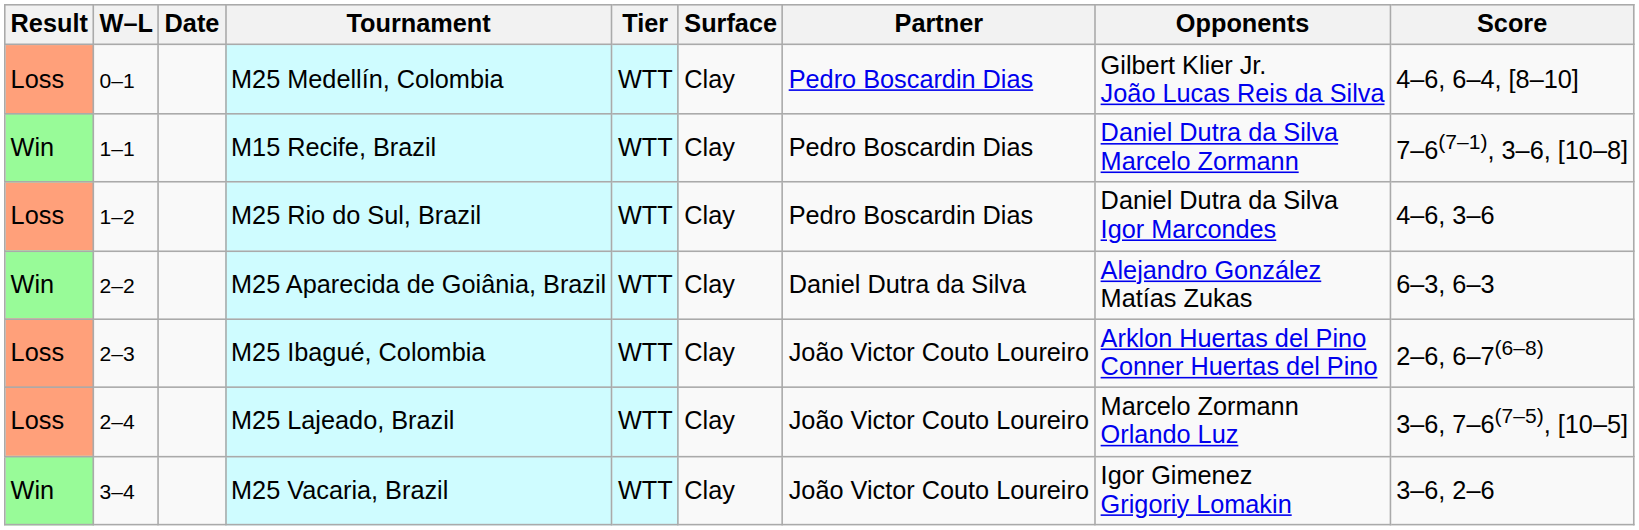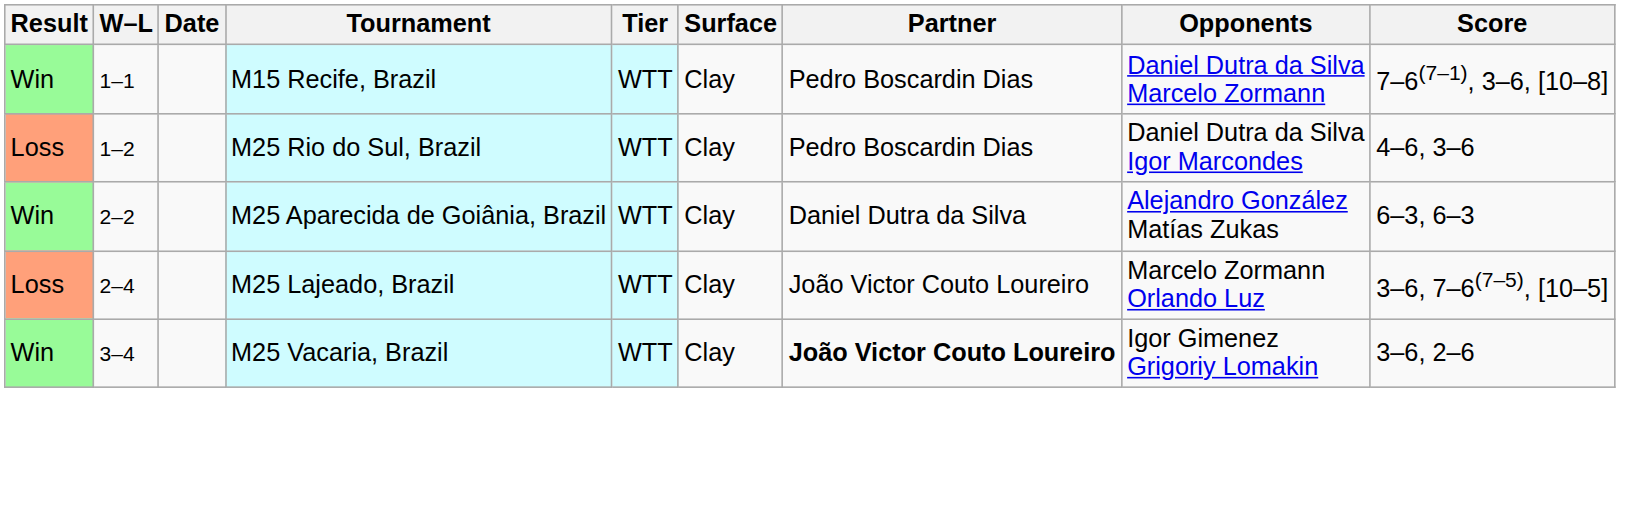 <table class="sortable wikitable">
 <tr>
 <th>Result</th>
 <th class="unsortable">W–L</th>
 <th>Date</th>
 <th>Tournament</th>
 <th>Tier</th>
 <th>Surface</th>
 <th>Partner</th>
 <th>Opponents</th>
 <th class="unsortable">Score</th>
-</tr>
-<tr>
-<td bgcolor=FFA07A>Loss</td>
-<td><small>0–1</small></td>
-<td></td>
-<td style="background:#cffcff;">M25 Medellín, Colombia</td>
-<td style="background:#cffcff;">WTT</td>
-<td>Clay</td>
-<td> <a href='#'>Pedro Boscardin Dias</a></td>
-<td> Gilbert Klier Jr.<br> <a href='#'>João Lucas Reis da Silva</a></td>
-<td>4–6, 6–4, [8–10]</td>
 </tr>
 <tr>
 <td bgcolor=98FB98>Win</td>
 <td><small>1–1</small></td>
 <td></td>
 <td style="background:#cffcff;">M15 Recife, Brazil</td>
 <td style="background:#cffcff;">WTT</td>
 <td>Clay</td>
 <td> Pedro Boscardin Dias</td>
 <td> <a href='#'>Daniel Dutra da Silva</a><br> <a href='#'>Marcelo Zormann</a></td>
 <td>7–6<sup>(7–1)</sup>, 3–6, [10–8]</td>
 </tr>
 <tr>
 <td bgcolor=FFA07A>Loss</td>
 <td><small>1–2</small></td>
 <td></td>
 <td style="background:#cffcff;">M25 Rio do Sul, Brazil</td>
 <td style="background:#cffcff;">WTT</td>
 <td>Clay</td>
 <td> Pedro Boscardin Dias</td>
 <td> Daniel Dutra da Silva<br> <a href='#'>Igor Marcondes</a></td>
 <td>4–6, 3–6</td>
 </tr>
 <tr>
 <td bgcolor=98FB98>Win</td>
 <td><small>2–2</small></td>
 <td></td>
 <td style="background:#cffcff;">M25 Aparecida de Goiânia, Brazil</td>
 <td style="background:#cffcff;">WTT</td>
 <td>Clay</td>
 <td> Daniel Dutra da Silva</td>
 <td> <a href='#'>Alejandro González</a><br> Matías Zukas</td>
 <td>6–3, 6–3</td>
 </tr>
 <tr>
 <td bgcolor=FFA07A>Loss</td>
-<td><small>2–3</small></td>
-<td></td>
-<td style="background:#cffcff;">M25 Ibagué, Colombia</td>
-<td style="background:#cffcff;">WTT</td>
-<td>Clay</td>
-<td> João Victor Couto Loureiro</td>
-<td> <a href='#'>Arklon Huertas del Pino</a><br> <a href='#'>Conner Huertas del Pino</a></td>
-<td>2–6, 6–7<sup>(6–8)</sup></td>
-</tr>
-<tr>
-<td bgcolor=FFA07A>Loss</td>
 <td><small>2–4</small></td>
 <td></td>
 <td style="background:#cffcff;">M25 Lajeado, Brazil</td>
 <td style="background:#cffcff;">WTT</td>
 <td>Clay</td>
 <td> João Victor Couto Loureiro</td>
 <td> Marcelo Zormann<br> <a href='#'>Orlando Luz</a></td>
 <td>3–6, 7–6<sup>(7–5)</sup>, [10–5]</td>
 </tr>
 <tr>
 <td bgcolor=98FB98>Win</td>
 <td><small>3–4</small></td>
 <td></td>
 <td style="background:#cffcff;">M25 Vacaria, Brazil</td>
 <td style="background:#cffcff;">WTT</td>
 <td>Clay</td>
-<td> João Victor Couto Loureiro</td>
+<td><strong> João Victor Couto Loureiro</strong></td>
 <td> Igor Gimenez<br> <a href='#'>Grigoriy Lomakin</a></td>
 <td>3–6, 2–6</td>
 </tr>
 </table>
